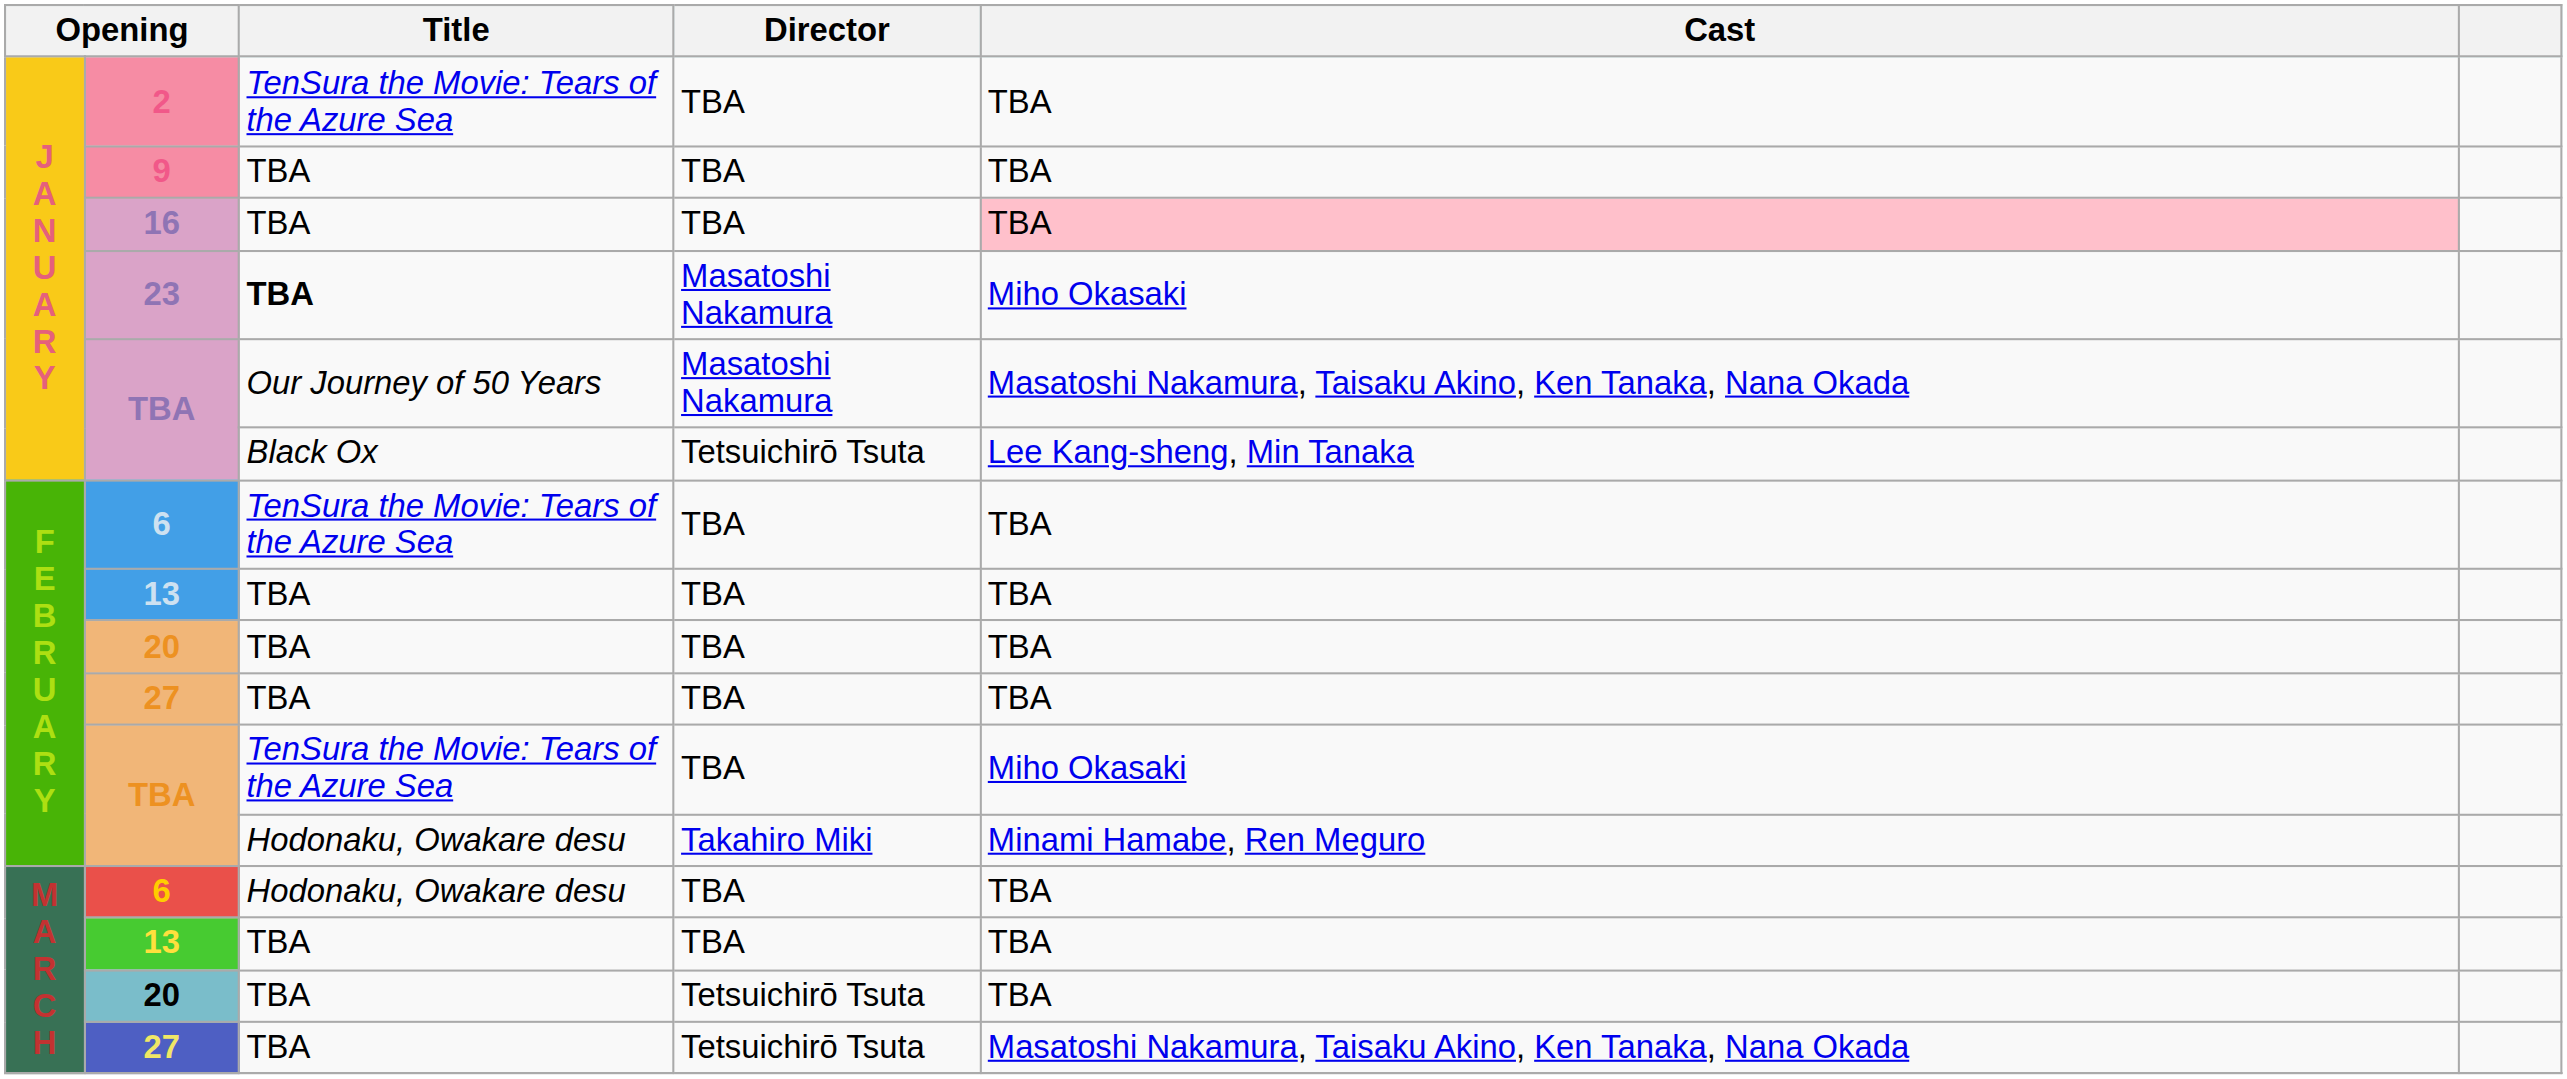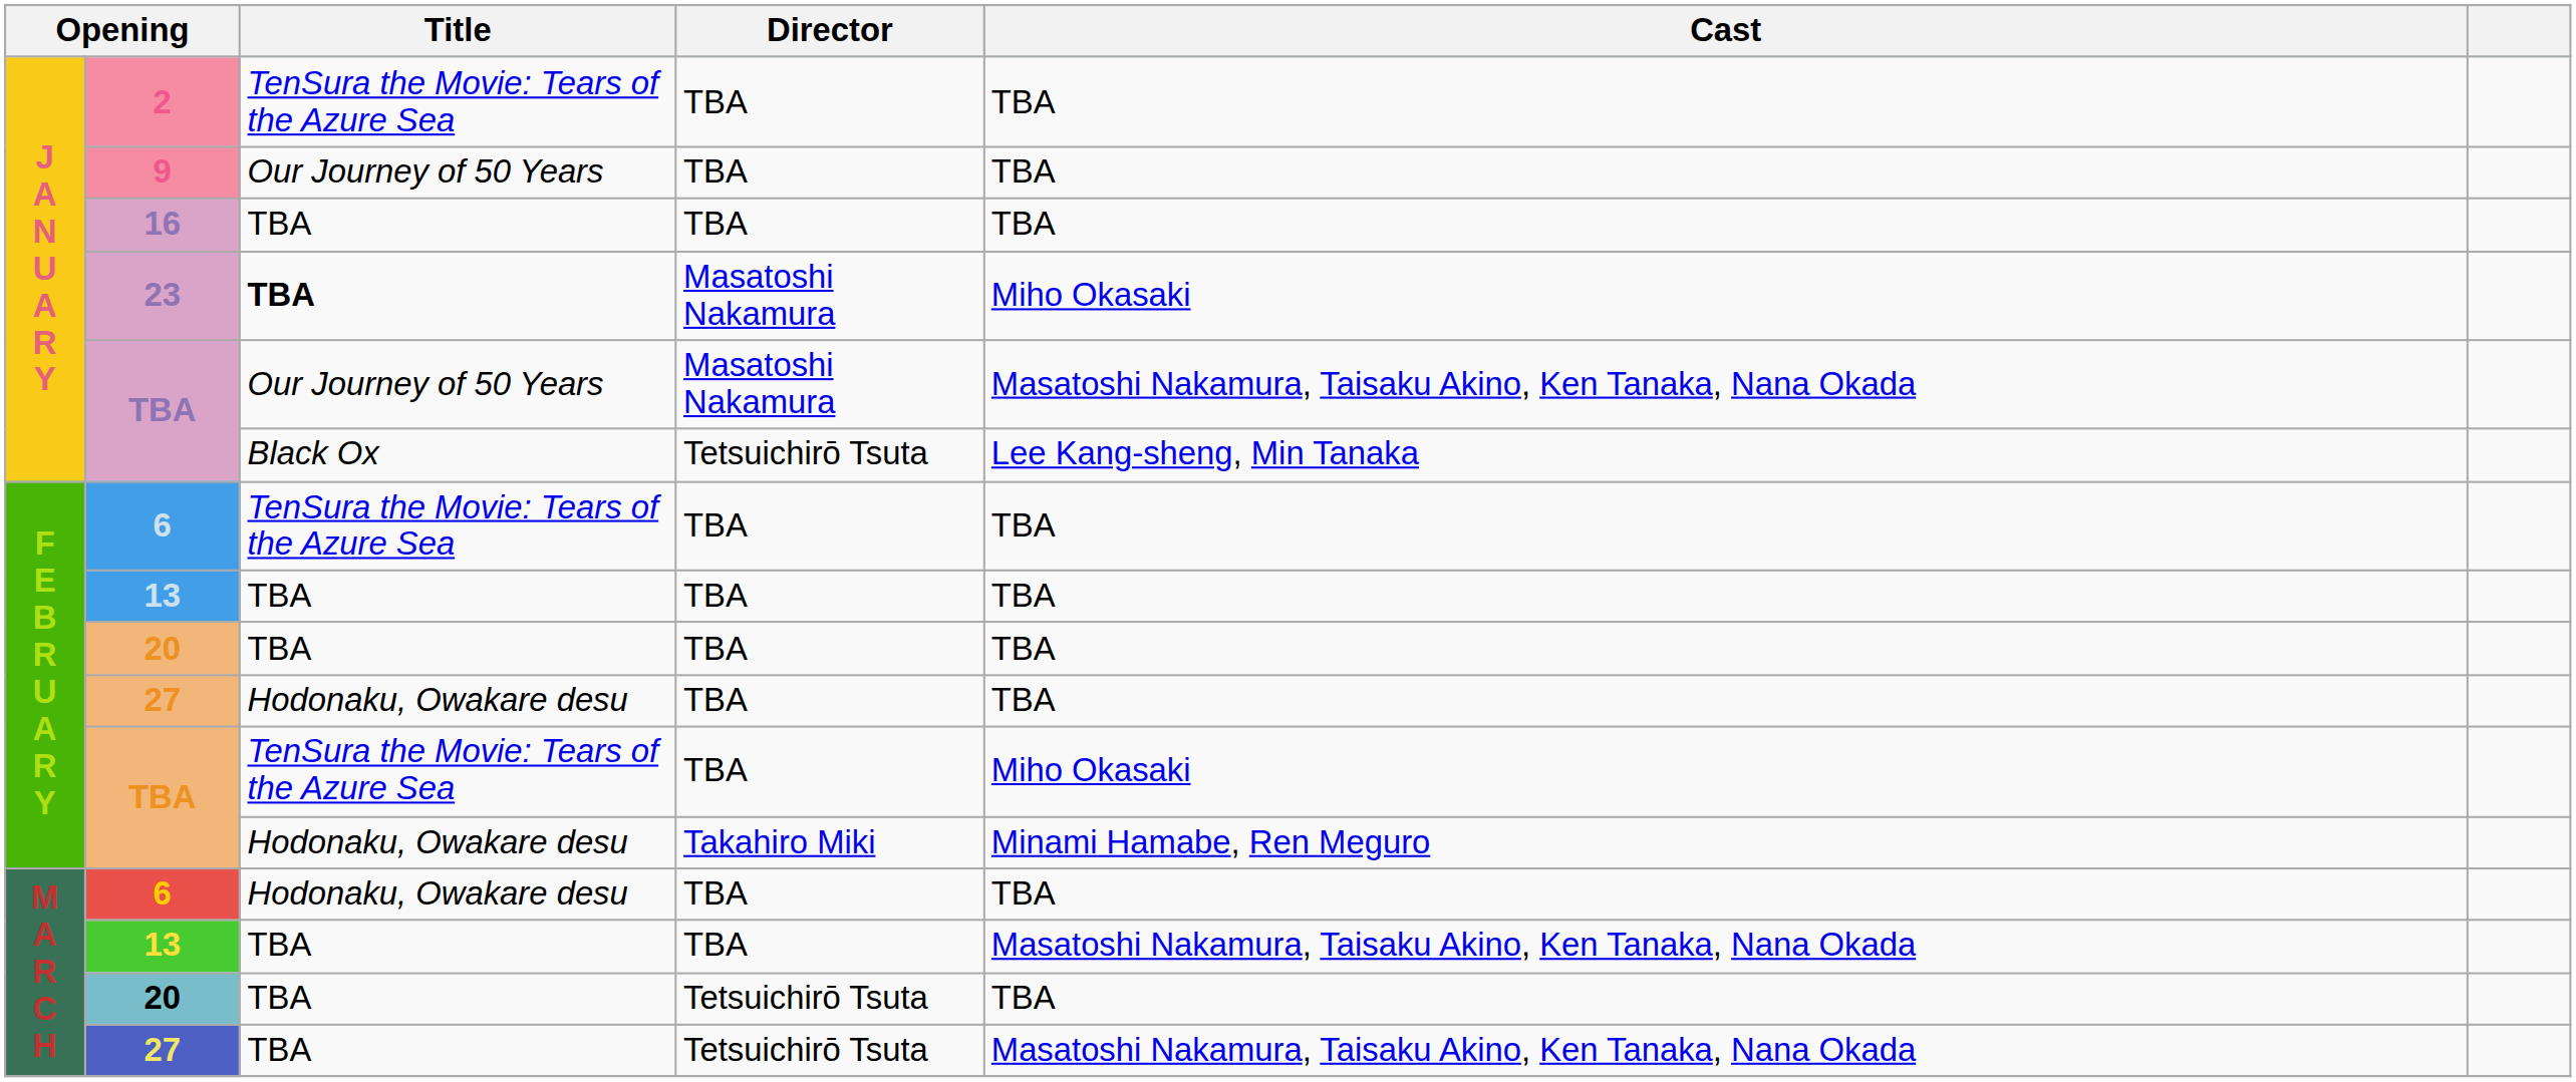 <table class="wikitable sortable">
 <tr style="background:#b0e0e6; text-align:center">
 <th colspan="2">Opening</th>
 <th style="width:17%">Title</th>
 <th style="width:12%">Director</th>
 <th>Cast</th>
 <th style="width:4%;"></th>
 </tr>
 <tr>
 <th rowspan="6" style="text-align:center; background:#F9CA18; color:#E5607C;">J<br>A<br>N<br>U<br>A<br>R<br>Y</th>
 <td rowspan="1" style="text-align:center; background:#F68CA4; color:#F15889;"><strong>2</strong></td>
 <td><em><a href='#'>TenSura the Movie: Tears of the Azure Sea</a></em></td>
 <td>TBA</td>
 <td>TBA</td>
 <td></td>
 </tr>
 <tr>
 <td rowspan="1" style="text-align:center; background:#F68CA4; color:#F15889;"><strong>9</strong></td>
-<td>TBA</td>
+<td><em>Our Journey of 50 Years</em></td>
 <td>TBA</td>
 <td>TBA</td>
 <td></td>
 </tr>
 <tr>
 <td rowspan="1" style="text-align:center; background:#DAA3C8; color:#8F74B4;"><strong>16</strong></td>
 <td>TBA</td>
 <td>TBA</td>
-<td style="background: pink;">TBA</td>
+<td>TBA</td>
 <td></td>
 </tr>
 <tr>
 <td rowspan="1" style="text-align:center; background:#DAA3C8; color:#8F74B4;"><strong>23</strong></td>
 <td><strong>TBA</strong></td>
 <td><a href='#'>Masatoshi Nakamura</a></td>
 <td><a href='#'>Miho Okasaki</a></td>
 <td></td>
 </tr>
 <tr>
 <td rowspan="2" style="text-align:center; background:#DAA3C8; color:#8F74B4;"><strong>TBA</strong></td>
 <td><em>Our Journey of 50 Years</em></td>
 <td><a href='#'>Masatoshi Nakamura</a></td>
 <td><a href='#'>Masatoshi Nakamura</a>, <a href='#'>Taisaku Akino</a>, <a href='#'>Ken Tanaka</a>, <a href='#'>Nana Okada</a></td>
 <td></td>
 </tr>
 <tr>
 <td><em>Black Ox</em></td>
 <td>Tetsuichirō Tsuta</td>
 <td><a href='#'>Lee Kang-sheng</a>, <a href='#'>Min Tanaka</a></td>
 <td></td>
 </tr>
 <tr>
 <th rowspan="6" style="text-align:center; background:#48B406; color:#ADDF12;">F<br>E<br>B<br>R<br>U<br>A<br>R<br>Y</th>
 <td rowspan="1" style="text-align:center; background:#429FE7; color:#CDE1F1;"><strong>6</strong></td>
 <td><em><a href='#'>TenSura the Movie: Tears of the Azure Sea</a></em></td>
 <td>TBA</td>
 <td>TBA</td>
 <td></td>
 </tr>
 <tr>
 <td rowspan="1" style="text-align:center; background:#429FE7; color:#CDE1F1;"><strong>13</strong></td>
 <td>TBA</td>
 <td>TBA</td>
 <td>TBA</td>
 <td></td>
 </tr>
 <tr>
 <td rowspan="1" style="text-align:center; background:#F1B678; color:#ED9121;"><strong>20</strong></td>
 <td>TBA</td>
 <td>TBA</td>
 <td>TBA</td>
 <td></td>
 </tr>
 <tr>
 <td rowspan="1" style="text-align:center; background:#F1B678; color:#ED9121;"><strong>27</strong></td>
-<td>TBA</td>
+<td><em>Hodonaku, Owakare desu</em></td>
 <td>TBA</td>
 <td>TBA</td>
 <td></td>
 </tr>
 <tr>
 <td rowspan="2" style="text-align:center; background:#F1B678; color:#ED9121;"><strong>TBA</strong></td>
 <td><em><a href='#'>TenSura the Movie: Tears of the Azure Sea</a></em></td>
 <td>TBA</td>
 <td><a href='#'>Miho Okasaki</a></td>
 <td></td>
 </tr>
 <tr>
 <td><em>Hodonaku, Owakare desu</em></td>
 <td><a href='#'>Takahiro Miki</a></td>
 <td><a href='#'>Minami Hamabe</a>, <a href='#'>Ren Meguro</a></td>
 <td></td>
 </tr>
 <tr>
 <th rowspan="4" style="text-align:center; background:#387155; color:#C33231;">M<br>A<br>R<br>C<br>H</th>
 <td rowspan="1" style="text-align:center; background:#EA504A; color:#FFCD00;"><strong>6</strong></td>
 <td><em>Hodonaku, Owakare desu</em></td>
 <td>TBA</td>
 <td>TBA</td>
 <td></td>
 </tr>
 <tr>
 <td rowspan="1" style="text-align:center; background:#47CB31; color:#FFE03D;"><strong>13</strong></td>
 <td>TBA</td>
 <td>TBA</td>
-<td>TBA</td>
+<td><a href='#'>Masatoshi Nakamura</a>, <a href='#'>Taisaku Akino</a>, <a href='#'>Ken Tanaka</a>, <a href='#'>Nana Okada</a></td>
 <td></td>
 </tr>
 <tr>
 <td rowspan="1" style="text-align:center; background:#7ABDCA; color:#3547555;"><strong>20</strong></td>
 <td>TBA</td>
 <td>Tetsuichirō Tsuta</td>
 <td>TBA</td>
 <td></td>
 </tr>
 <tr>
 <td rowspan="1" style="text-align:center; background:#4E5FC3; color:#F0E766;"><strong>27</strong></td>
 <td>TBA</td>
 <td>Tetsuichirō Tsuta</td>
 <td><a href='#'>Masatoshi Nakamura</a>, <a href='#'>Taisaku Akino</a>, <a href='#'>Ken Tanaka</a>, <a href='#'>Nana Okada</a></td>
 <td></td>
 </tr>
 <tr>
 </tr>
 </table>
